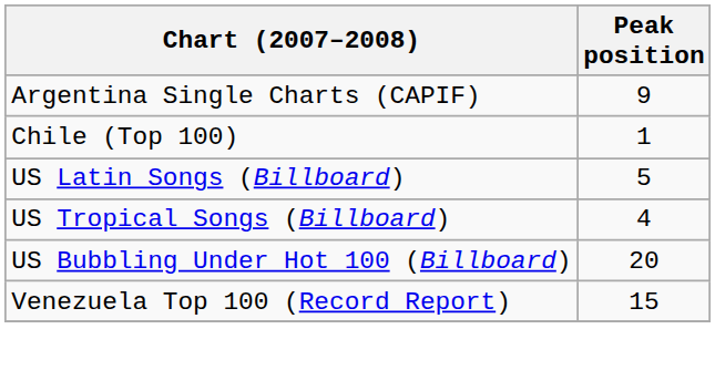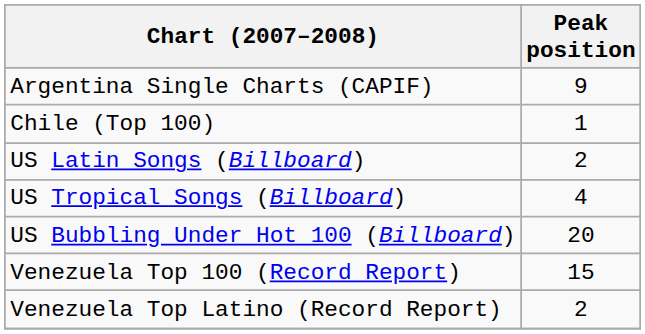 <table class="wikitable">
 <tr>
 <th align="left">Chart (2007–2008)</th>
 <th align="left">Peak<br>position</th>
 </tr>
 <tr>
 <td>Argentina Single Charts (CAPIF)</td>
 <td align="center">9</td>
 </tr>
 <tr>
 <td>Chile (Top 100)</td>
 <td align="center">1</td>
 </tr>
 <tr>
 <td align="left">US  <a href='#'>Latin Songs</a> (<em><a href='#'>Billboard</a></em>)</td>
-<td align="center">5</td>
+<td align="center">2</td>
 </tr>
 <tr>
 <td align="left">US  <a href='#'>Tropical Songs</a> (<em><a href='#'>Billboard</a></em>)</td>
 <td align="center">4</td>
 </tr>
 <tr>
 <td align="left">US  <a href='#'>Bubbling Under Hot 100</a> (<em><a href='#'>Billboard</a></em>)</td>
 <td align="center">20</td>
 </tr>
 <tr>
 <td>Venezuela Top 100 (<a href='#'>Record Report</a>)</td>
 <td align="center">15</td>
 </tr>
 <tr>
+<td>Venezuela Top Latino (Record Report)</td>
+<td align="center">2</td>
+</tr>
+<tr>
 </tr>
 </table>
